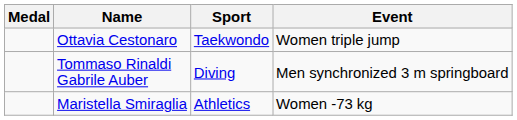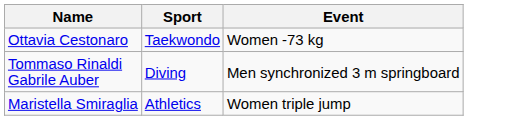 <table class="wikitable sortable" style="font-size: 95%;">
 <tr>
-<th>Medal</th>
 <th>Name</th>
 <th>Sport</th>
 <th>Event</th>
 </tr>
 <tr>
-<td></td>
 <td><a href='#'>Ottavia Cestonaro</a></td>
 <td><a href='#'>Taekwondo</a></td>
-<td>Women triple jump</td>
+<td>Women -73 kg</td>
 </tr>
 <tr>
-<td></td>
 <td><a href='#'>Tommaso Rinaldi</a><br><a href='#'>Gabrile Auber</a></td>
 <td><a href='#'>Diving</a></td>
 <td>Men synchronized 3 m springboard</td>
 </tr>
 <tr>
-<td></td>
 <td><a href='#'>Maristella Smiraglia</a></td>
 <td><a href='#'>Athletics</a></td>
-<td>Women -73 kg</td>
+<td>Women triple jump</td>
 </tr>
 </table>
